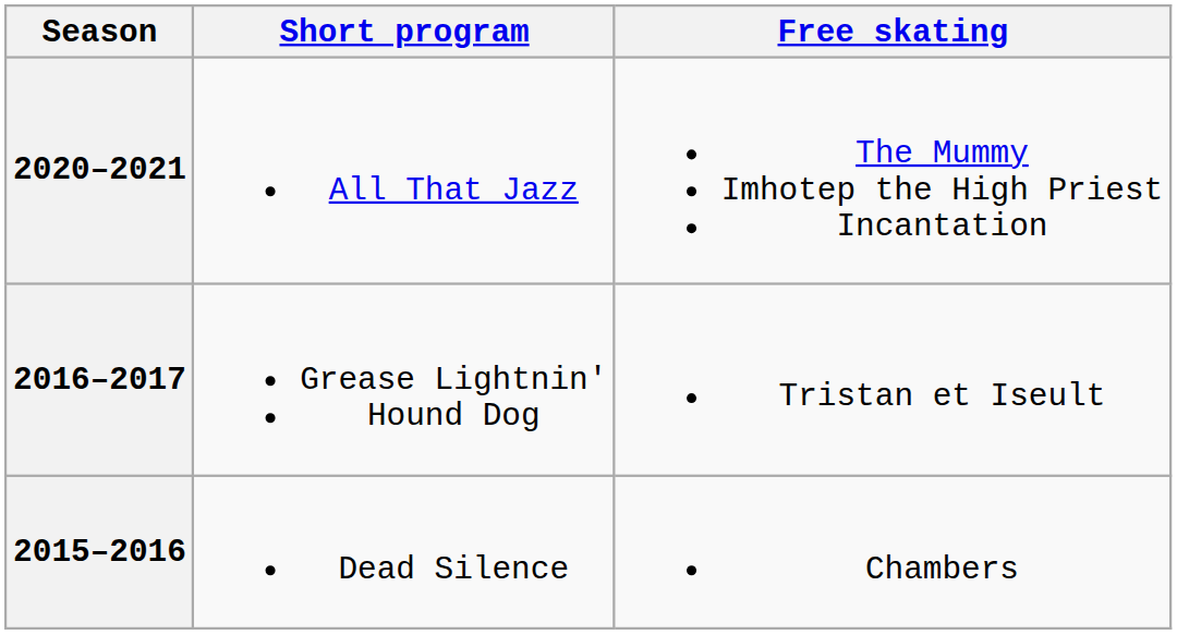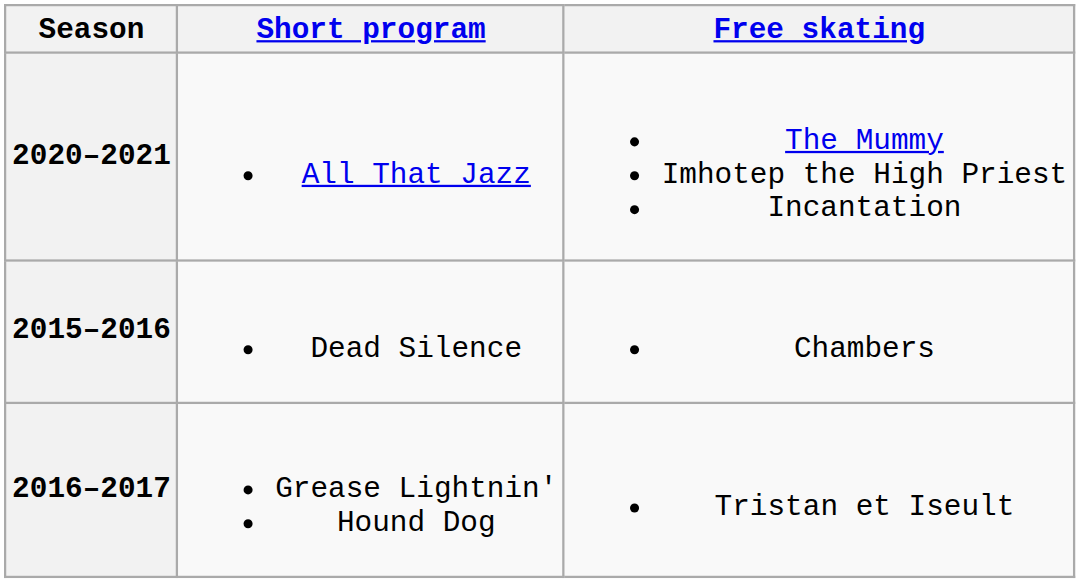 <table class="wikitable" style="text-align:center">
 <tr>
 <th>Season</th>
 <th><a href='#'>Short program</a></th>
 <th><a href='#'>Free skating</a></th>
 </tr>
 <tr>
 <th>2020–2021</th>
 <td><br><ul><li><a href='#'>All That Jazz</a> <br></li></ul></td>
 <td><br><ul><li><a href='#'>The Mummy</a> <br></li><li>Imhotep the High Priest <br></li><li>Incantation <br></li></ul></td>
 </tr>
 <tr>
+<th>2015–2016 <br> </th>
+<td><br><ul><li>Dead Silence <br></li></ul></td>
+<td><br><ul><li>Chambers <br></li></ul></td>
+</tr>
+<tr>
 <th>2016–2017 <br> </th>
 <td><br><ul><li>Grease Lightnin' <br></li><li>Hound Dog <br></li></ul></td>
 <td><br><ul><li>Tristan et Iseult <br></li></ul></td>
 </tr>
-<tr>
-<th>2015–2016 <br> </th>
-<td><br><ul><li>Dead Silence <br></li></ul></td>
-<td><br><ul><li>Chambers <br></li></ul></td>
-</tr>
 </table>
